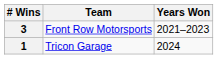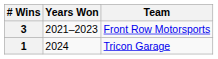 <table class="wikitable" style="font-size: 95%;">
 <tr>
 <th># Wins</th>
+<th>Years Won</th>
 <th>Team</th>
-<th>Years Won</th>
 </tr>
 <tr>
 <th>3</th>
+<td>2021–2023</td>
 <td><a href='#'>Front Row Motorsports</a></td>
-<td>2021–2023</td>
 </tr>
 <tr>
 <th>1</th>
+<td>2024</td>
 <td><a href='#'>Tricon Garage</a></td>
-<td>2024</td>
 </tr>
 </table>
